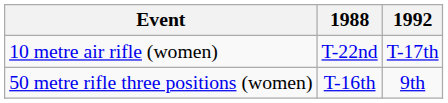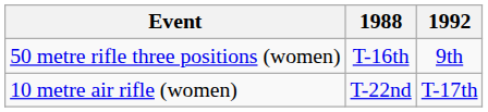 <table class="wikitable" style="text-align: center">
 <tr>
 <th>Event</th>
 <th>1988</th>
 <th>1992</th>
 </tr>
 <tr>
+<td align=left><a href='#'>50 metre rifle three positions</a> (women)</td>
+<td><a href='#'>T-16th</a></td>
+<td><a href='#'>9th</a></td>
+</tr>
+<tr>
 <td align=left><a href='#'>10 metre air rifle</a> (women)</td>
 <td><a href='#'>T-22nd</a></td>
 <td><a href='#'>T-17th</a></td>
 </tr>
-<tr>
-<td align=left><a href='#'>50 metre rifle three positions</a> (women)</td>
-<td><a href='#'>T-16th</a></td>
-<td><a href='#'>9th</a></td>
-</tr>
 </table>
